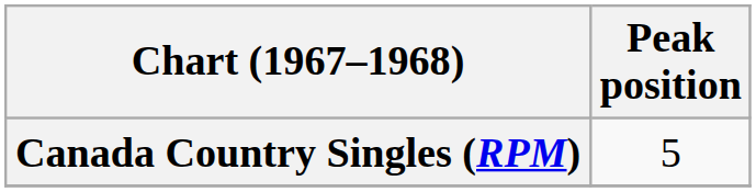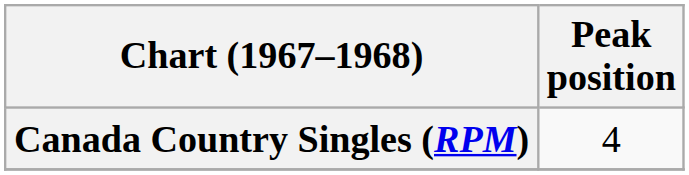 <table class="wikitable plainrowheaders" style="text-align:center">
 <tr>
 <th scope="col">Chart (1967–1968)</th>
 <th scope="col">Peak<br>position</th>
 </tr>
 <tr>
 <th scope = "row">Canada Country Singles (<em><a href='#'>RPM</a></em>)</th>
-<td>5</td>
+<td>4</td>
 </tr>
 <tr>
 </tr>
 </table>
